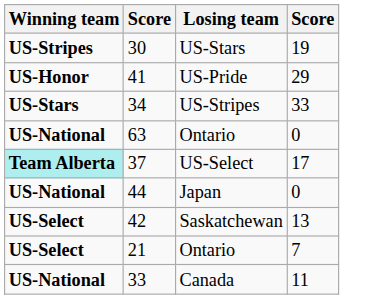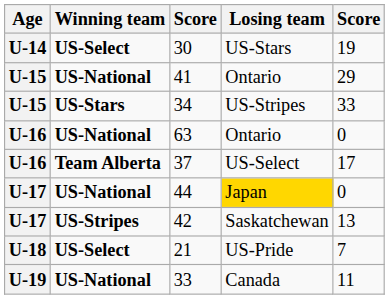 <table class="wikitable">
 <tr style="background:#efefef;">
+<th>Age</th>
 <th>Winning team</th>
 <th>Score</th>
 <th>Losing team</th>
 <th>Score</th>
 </tr>
 <tr>
-<td><strong>US-Stripes</strong></td>
+<th>U-14</th>
+<td><strong>US-Select</strong></td>
 <td>30</td>
 <td>US-Stars</td>
 <td>19</td>
 </tr>
 <tr>
-<td><strong>US-Honor</strong></td>
+<th>U-15</th>
+<td><strong>US-National</strong></td>
 <td>41</td>
-<td>US-Pride</td>
+<td>Ontario</td>
 <td>29</td>
 </tr>
 <tr>
+<th>U-15</th>
 <td><strong>US-Stars</strong></td>
 <td>34</td>
 <td>US-Stripes</td>
 <td>33</td>
 </tr>
 <tr>
+<th>U-16</th>
 <td><strong>US-National</strong></td>
 <td>63</td>
 <td>Ontario</td>
 <td>0</td>
 </tr>
 <tr>
-<td style="background: paleturquoise;"><strong>Team Alberta</strong></td>
+<th>U-16</th>
+<td><strong>Team Alberta</strong></td>
 <td>37</td>
 <td>US-Select</td>
 <td>17</td>
 </tr>
 <tr>
+<th>U-17</th>
 <td><strong>US-National</strong></td>
 <td>44</td>
-<td>Japan</td>
+<td style="background: gold;">Japan</td>
 <td>0</td>
 </tr>
 <tr>
-<td><strong>US-Select</strong></td>
+<th>U-17</th>
+<td><strong>US-Stripes</strong></td>
 <td>42</td>
 <td>Saskatchewan</td>
 <td>13</td>
 </tr>
 <tr>
+<th>U-18</th>
 <td><strong>US-Select</strong></td>
 <td>21</td>
-<td>Ontario</td>
+<td>US-Pride</td>
 <td>7</td>
 </tr>
 <tr>
+<th>U-19</th>
 <td><strong>US-National</strong></td>
 <td>33</td>
 <td>Canada</td>
 <td>11</td>
 </tr>
 </table>
